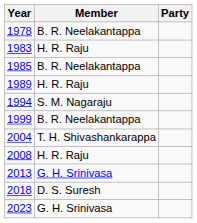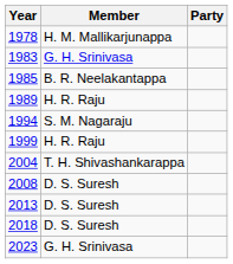 <table class="wikitable sortable">
 <tr>
 <th>Year</th>
 <th>Member</th>
 <th colspan="2">Party</th>
 </tr>
 <tr>
 <td><a href='#'>1978</a></td>
-<td>B. R. Neelakantappa</td>
+<td>H. M. Mallikarjunappa</td>
 <td></td>
 </tr>
 <tr>
 <td><a href='#'>1983</a></td>
-<td>H. R. Raju</td>
+<td><a href='#'>G. H. Srinivasa</a></td>
 <td></td>
 </tr>
 <tr>
 <td><a href='#'>1985</a></td>
 <td>B. R. Neelakantappa</td>
 <td></td>
 </tr>
 <tr>
 <td><a href='#'>1989</a></td>
 <td>H. R. Raju</td>
 <td></td>
 </tr>
 <tr>
 <td><a href='#'>1994</a></td>
 <td>S. M. Nagaraju</td>
 <td></td>
 </tr>
 <tr>
 <td><a href='#'>1999</a></td>
-<td>B. R. Neelakantappa</td>
+<td>H. R. Raju</td>
 <td></td>
 </tr>
 <tr>
 <td><a href='#'>2004</a></td>
 <td>T. H. Shivashankarappa</td>
 </tr>
 <tr>
 <td><a href='#'>2008</a></td>
-<td>H. R. Raju</td>
+<td>D. S. Suresh</td>
 <td></td>
 </tr>
 <tr>
 <td><a href='#'>2013</a></td>
-<td><a href='#'>G. H. Srinivasa</a></td>
+<td>D. S. Suresh</td>
 <td></td>
 </tr>
 <tr>
 <td><a href='#'>2018</a></td>
 <td>D. S. Suresh</td>
 <td></td>
 </tr>
 <tr>
 <td><a href='#'>2023</a></td>
 <td>G. H. Srinivasa</td>
 <td></td>
 </tr>
 </table>
